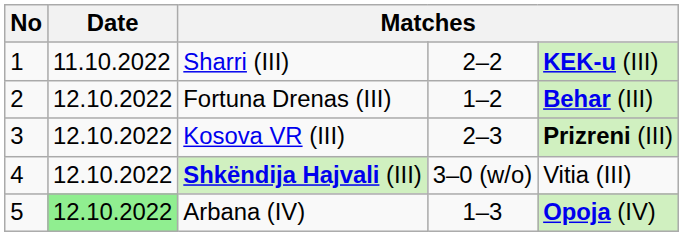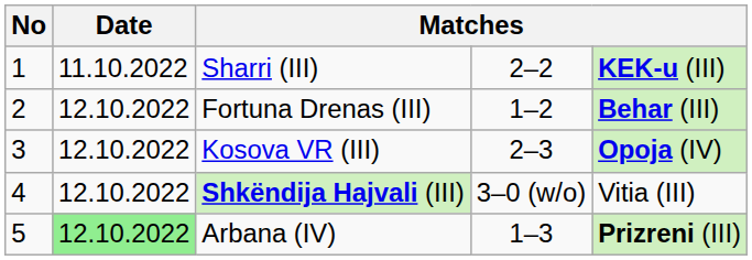 <table class="wikitable">
 <tr>
 <th>No</th>
 <th>Date</th>
 <th colspan="3">Matches</th>
 </tr>
 <tr>
 <td>1</td>
 <td>11.10.2022</td>
 <td><a href='#'>Sharri</a> (III)</td>
 <td align="center">2–2 </td>
 <td style="background:#d0f0c0;"><a href='#'><strong>KEK-u</strong></a> (III)</td>
 </tr>
 <tr>
 <td>2</td>
 <td>12.10.2022</td>
 <td>Fortuna Drenas (III)</td>
 <td align="center">1–2</td>
 <td style="background:#d0f0c0;"><a href='#'><strong>Behar</strong></a> (III)</td>
 </tr>
 <tr>
 <td>3</td>
 <td>12.10.2022</td>
 <td><a href='#'>Kosova VR</a> (III)</td>
 <td align="center">2–3</td>
-<td style="background:#d0f0c0;"><strong>Prizreni</strong> (III)</td>
+<td style="background:#d0f0c0;"><a href='#'><strong>Opoja</strong></a> (IV)</td>
 </tr>
 <tr>
 <td>4</td>
 <td>12.10.2022</td>
 <td style="background:#d0f0c0;"><strong><a href='#'>Shkëndija Hajvali</a></strong> (III)</td>
 <td align="center">3–0 (w/o)</td>
 <td>Vitia (III)</td>
 </tr>
 <tr>
 <td>5</td>
 <td style="background: lightgreen;">12.10.2022</td>
 <td>Arbana (IV)</td>
 <td align="center">1–3</td>
-<td style="background:#d0f0c0;"><a href='#'><strong>Opoja</strong></a> (IV)</td>
+<td style="background:#d0f0c0;"><strong>Prizreni</strong> (III)</td>
 </tr>
 </table>
